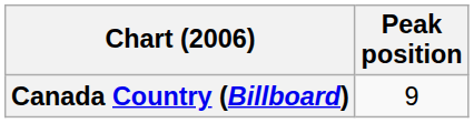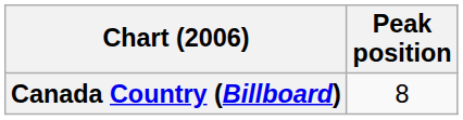 <table class="wikitable sortable plainrowheaders" style="text-align:center;">
 <tr>
 <th>Chart (2006)</th>
 <th>Peak<br>position</th>
 </tr>
 <tr>
 <th scope="row">Canada <a href='#'>Country</a> (<a href='#'><em>Billboard</em></a>)</th>
-<td>9</td>
+<td>8</td>
 </tr>
 </table>
